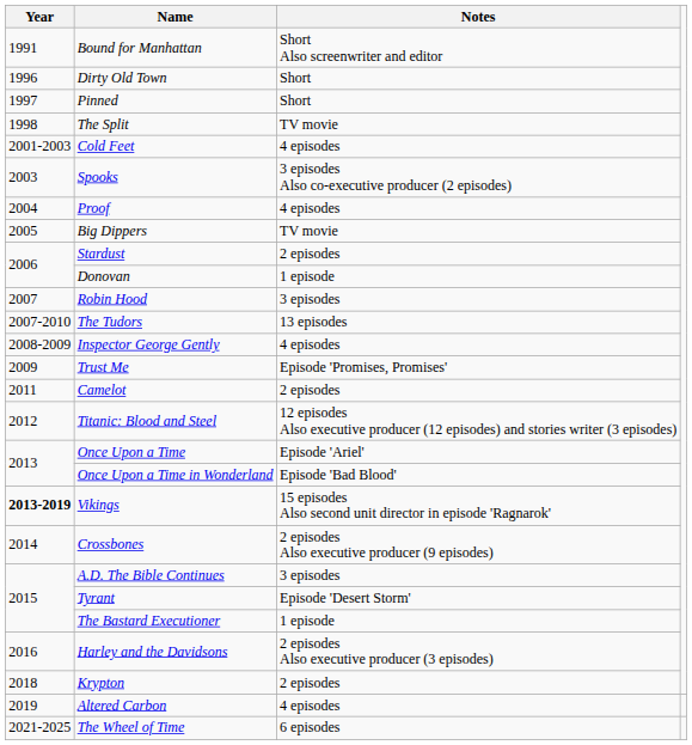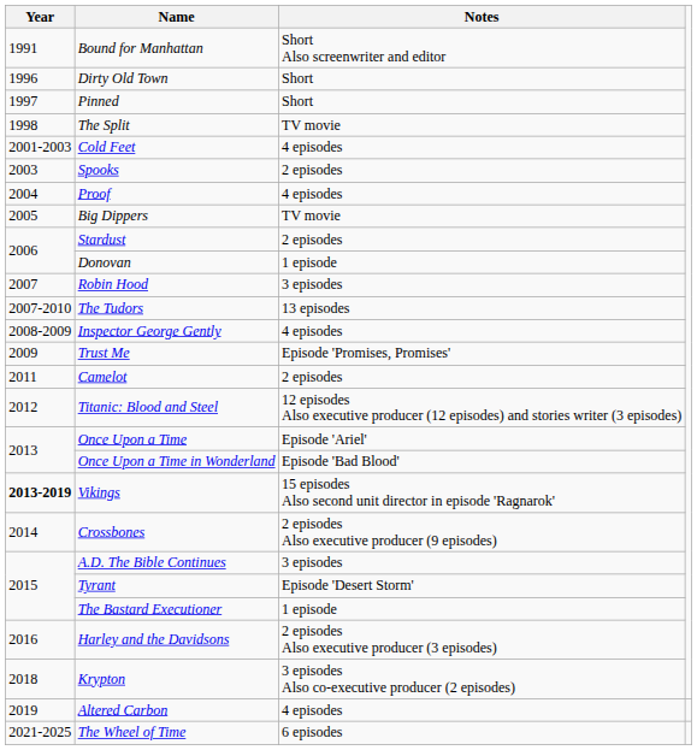 <table class="wikitable sortable">
 <tr>
 <th>Year</th>
 <th>Name</th>
 <th>Notes</th>
 </tr>
 <tr>
 <td>1991</td>
 <td><em>Bound for Manhattan</em></td>
 <td>Short<br>Also screenwriter and editor</td>
 </tr>
 <tr>
 <td>1996</td>
 <td><em>Dirty Old Town</em></td>
 <td>Short</td>
 </tr>
 <tr>
 <td>1997</td>
 <td><em>Pinned</em></td>
 <td>Short</td>
 </tr>
 <tr>
 <td>1998</td>
 <td><em>The Split</em></td>
 <td>TV movie</td>
 </tr>
 <tr>
 <td>2001-2003</td>
 <td><em><a href='#'>Cold Feet</a></em></td>
 <td>4 episodes</td>
 </tr>
 <tr>
 <td>2003</td>
 <td><em><a href='#'>Spooks</a></em></td>
-<td>3 episodes<br>Also co-executive producer (2 episodes)</td>
+<td>2 episodes</td>
 </tr>
 <tr>
 <td>2004</td>
 <td><em><a href='#'>Proof</a></em></td>
 <td>4 episodes</td>
 </tr>
 <tr>
 <td>2005</td>
 <td><em>Big Dippers</em></td>
 <td>TV movie</td>
 </tr>
 <tr>
 <td rowspan="2">2006</td>
 <td><em><a href='#'>Stardust</a></em></td>
 <td>2 episodes</td>
 </tr>
 <tr>
 <td><em>Donovan</em></td>
 <td>1 episode</td>
 </tr>
 <tr>
 <td>2007</td>
 <td><a href='#'><em>Robin Hood</em></a></td>
 <td>3 episodes</td>
 </tr>
 <tr>
 <td>2007-2010</td>
 <td><em><a href='#'>The Tudors</a></em></td>
 <td>13 episodes</td>
 </tr>
 <tr>
 <td>2008-2009</td>
 <td><em><a href='#'>Inspector George Gently</a></em></td>
 <td>4 episodes</td>
 </tr>
 <tr>
 <td>2009</td>
 <td><em><a href='#'>Trust Me</a></em></td>
 <td>Episode 'Promises, Promises'</td>
 </tr>
 <tr>
 <td>2011</td>
 <td><em><a href='#'>Camelot</a></em></td>
 <td>2 episodes</td>
 </tr>
 <tr>
 <td>2012</td>
 <td><em><a href='#'>Titanic: Blood and Steel</a></em></td>
 <td>12 episodes<br>Also executive producer (12 episodes) and stories writer (3 episodes)</td>
 </tr>
 <tr>
 <td rowspan="2">2013</td>
 <td><em><a href='#'>Once Upon a Time</a></em></td>
 <td>Episode 'Ariel'</td>
 </tr>
 <tr>
 <td><em><a href='#'>Once Upon a Time in Wonderland</a></em></td>
 <td>Episode 'Bad Blood'</td>
 </tr>
 <tr>
 <td><strong>2013-2019</strong></td>
 <td><em><a href='#'>Vikings</a></em></td>
 <td>15 episodes<br>Also second unit director in episode 'Ragnarok'</td>
 </tr>
 <tr>
 <td>2014</td>
 <td><em><a href='#'>Crossbones</a></em></td>
 <td>2 episodes<br>Also executive producer (9 episodes)</td>
 </tr>
 <tr>
 <td rowspan="3">2015</td>
 <td><em><a href='#'>A.D. The Bible Continues</a></em></td>
 <td>3 episodes</td>
 </tr>
 <tr>
 <td><em><a href='#'>Tyrant</a></em></td>
 <td>Episode 'Desert Storm'</td>
 </tr>
 <tr>
 <td><em><a href='#'>The Bastard Executioner</a></em></td>
 <td>1 episode</td>
 </tr>
 <tr>
 <td>2016</td>
 <td><em><a href='#'>Harley and the Davidsons</a></em></td>
 <td>2 episodes<br>Also executive producer (3 episodes)</td>
 </tr>
 <tr>
 <td>2018</td>
 <td><em><a href='#'>Krypton</a></em></td>
-<td>2 episodes</td>
+<td>3 episodes<br>Also co-executive producer (2 episodes)</td>
 </tr>
 <tr>
 <td>2019</td>
 <td><em><a href='#'>Altered Carbon</a></em></td>
 <td>4 episodes</td>
 <td></td>
 </tr>
 <tr>
 <td>2021-2025</td>
 <td><em><a href='#'>The Wheel of Time</a></em></td>
 <td>6 episodes</td>
 </tr>
 </table>
